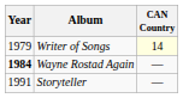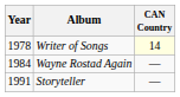 <table class="wikitable">
 <tr>
 <th>Year</th>
 <th>Album</th>
 <th width="45"><small>CAN Country</small></th>
 </tr>
 <tr>
-<td>1979</td>
+<td>1978</td>
 <td><em>Writer of Songs</em></td>
 <td align="center" style="background: lightyellow;">14</td>
 </tr>
 <tr>
-<td><strong>1984</strong></td>
+<td>1984</td>
 <td><em>Wayne Rostad Again</em></td>
 <td align="center">—</td>
 </tr>
 <tr>
 <td>1991</td>
 <td><em>Storyteller</em></td>
 <td align="center">—</td>
 </tr>
 </table>
